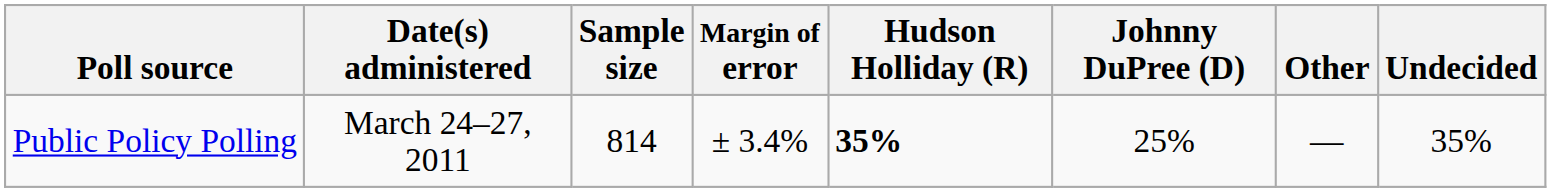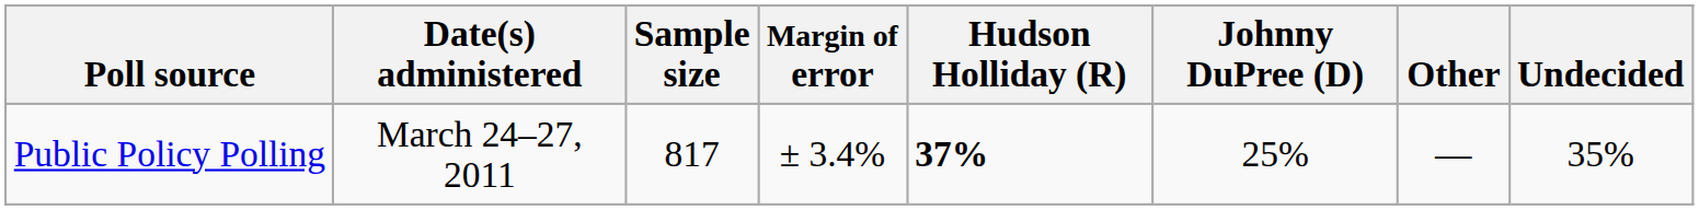 <table class="wikitable">
 <tr valign= bottom>
 <th>Poll source</th>
 <th style="width:120px;">Date(s)<br>administered</th>
 <th class=small>Sample<br>size</th>
 <th><small>Margin of</small><br>error</th>
 <th style="width:100px;">Hudson<br>Holliday (R)</th>
 <th style="width:100px;">Johnny<br>DuPree (D)</th>
 <th>Other</th>
 <th>Undecided</th>
 </tr>
 <tr>
 <td><a href='#'>Public Policy Polling</a></td>
 <td align=center>March 24–27, 2011</td>
-<td align=center>814</td>
+<td align=center>817</td>
 <td align=center>± 3.4%</td>
-<td><strong>35%</strong></td>
+<td><strong>37%</strong></td>
 <td align=center>25%</td>
 <td align=center>—</td>
 <td align=center>35%</td>
 </tr>
 </table>
